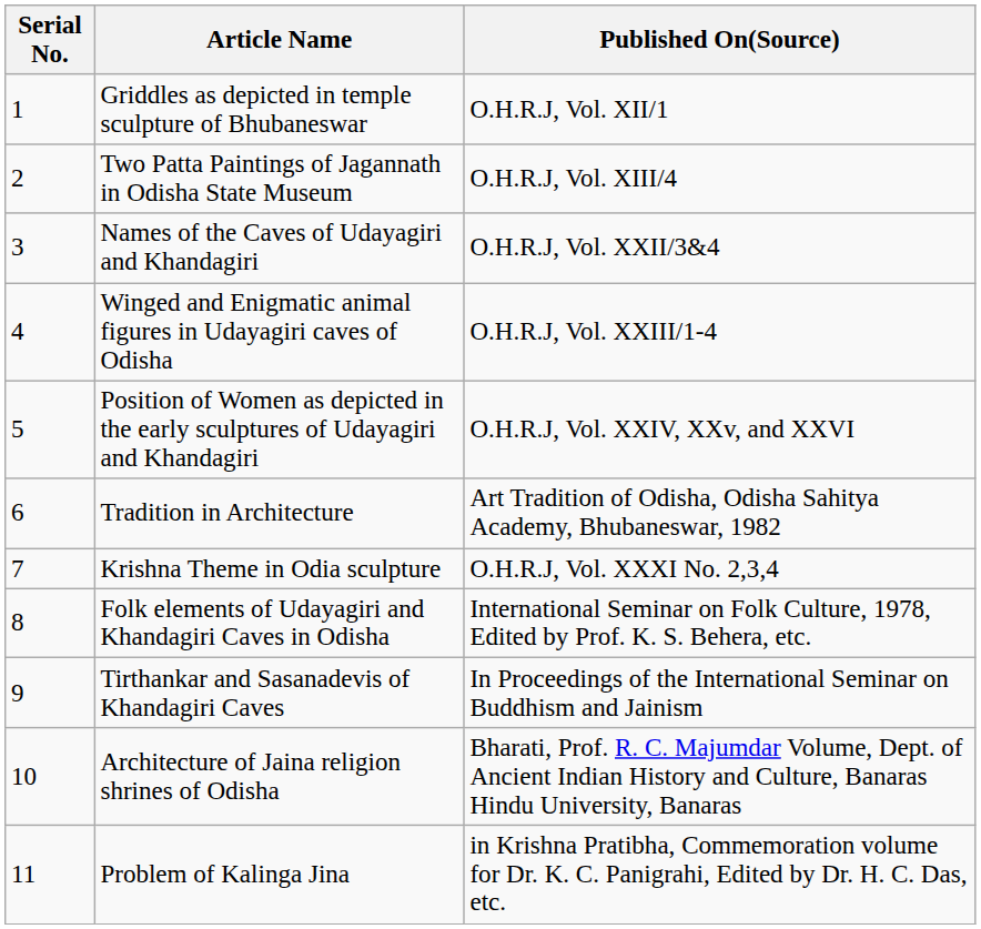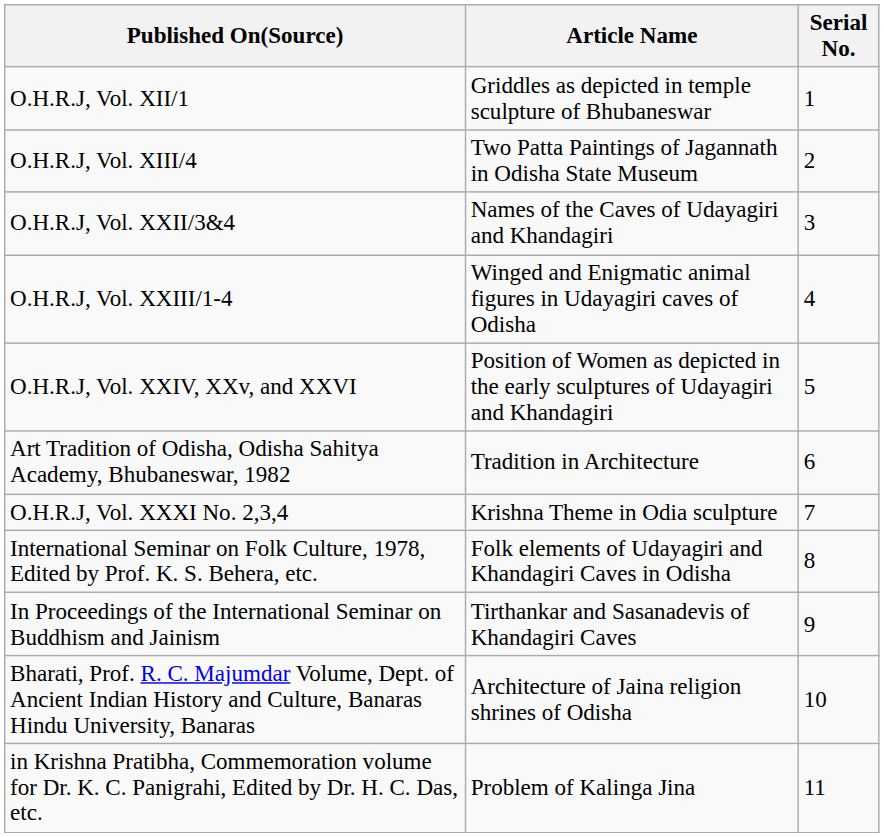 <table class="wikitable" border="1">
 <tr>
+<th>Published On(Source)</th>
+<th>Article Name</th>
 <th>Serial No.</th>
-<th>Article Name</th>
-<th>Published On(Source)</th>
 </tr>
 <tr>
+<td>O.H.R.J, Vol. XII/1</td>
+<td>Griddles as depicted in temple sculpture of Bhubaneswar</td>
 <td>1</td>
-<td>Griddles as depicted in temple sculpture of Bhubaneswar</td>
-<td>O.H.R.J, Vol. XII/1</td>
 </tr>
 <tr>
+<td>O.H.R.J, Vol. XIII/4</td>
+<td>Two Patta Paintings of Jagannath in Odisha State Museum</td>
 <td>2</td>
-<td>Two Patta Paintings of Jagannath in Odisha State Museum</td>
-<td>O.H.R.J, Vol. XIII/4</td>
 </tr>
 <tr>
+<td>O.H.R.J, Vol. XXII/3&4</td>
+<td>Names of the Caves of Udayagiri and Khandagiri</td>
 <td>3</td>
-<td>Names of the Caves of Udayagiri and Khandagiri</td>
-<td>O.H.R.J, Vol. XXII/3&4</td>
 </tr>
 <tr>
+<td>O.H.R.J, Vol. XXIII/1-4</td>
+<td>Winged and Enigmatic animal figures in Udayagiri caves of Odisha</td>
 <td>4</td>
-<td>Winged and Enigmatic animal figures in Udayagiri caves of Odisha</td>
-<td>O.H.R.J, Vol. XXIII/1-4</td>
 </tr>
 <tr>
+<td>O.H.R.J, Vol. XXIV, XXv, and XXVI</td>
+<td>Position of Women as depicted in the early sculptures of Udayagiri and Khandagiri</td>
 <td>5</td>
-<td>Position of Women as depicted in the early sculptures of Udayagiri and Khandagiri</td>
-<td>O.H.R.J, Vol. XXIV, XXv, and XXVI</td>
 </tr>
 <tr>
+<td>Art Tradition of Odisha, Odisha Sahitya Academy, Bhubaneswar, 1982</td>
+<td>Tradition in Architecture</td>
 <td>6</td>
-<td>Tradition in Architecture</td>
-<td>Art Tradition of Odisha, Odisha Sahitya Academy, Bhubaneswar, 1982</td>
 </tr>
 <tr>
+<td>O.H.R.J, Vol. XXXI No. 2,3,4</td>
+<td>Krishna Theme in Odia sculpture</td>
 <td>7</td>
-<td>Krishna Theme in Odia sculpture</td>
-<td>O.H.R.J, Vol. XXXI No. 2,3,4</td>
 </tr>
 <tr>
+<td>International Seminar on Folk Culture, 1978, Edited by Prof. K. S. Behera, etc.</td>
+<td>Folk elements of Udayagiri and Khandagiri Caves in Odisha</td>
 <td>8</td>
-<td>Folk elements of Udayagiri and Khandagiri Caves in Odisha</td>
-<td>International Seminar on Folk Culture, 1978, Edited by Prof. K. S. Behera, etc.</td>
 </tr>
 <tr>
+<td>In Proceedings of the International Seminar on Buddhism and Jainism</td>
+<td>Tirthankar and Sasanadevis of Khandagiri Caves</td>
 <td>9</td>
-<td>Tirthankar and Sasanadevis of Khandagiri Caves</td>
-<td>In Proceedings of the International Seminar on Buddhism and Jainism</td>
 </tr>
 <tr>
+<td>Bharati, Prof. <a href='#'>R. C. Majumdar</a> Volume, Dept. of Ancient Indian History and Culture, Banaras Hindu University, Banaras</td>
+<td>Architecture of Jaina religion shrines of Odisha</td>
 <td>10</td>
-<td>Architecture of Jaina religion shrines of Odisha</td>
-<td>Bharati, Prof. <a href='#'>R. C. Majumdar</a> Volume, Dept. of Ancient Indian History and Culture, Banaras Hindu University, Banaras</td>
 </tr>
 <tr>
+<td>in Krishna Pratibha, Commemoration volume for Dr. K. C. Panigrahi, Edited by Dr. H. C. Das, etc.</td>
+<td>Problem of Kalinga Jina</td>
 <td>11</td>
-<td>Problem of Kalinga Jina</td>
-<td>in Krishna Pratibha, Commemoration volume for Dr. K. C. Panigrahi, Edited by Dr. H. C. Das, etc.</td>
 </tr>
 </table>
